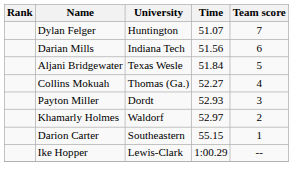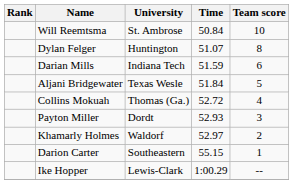 <table class="wikitable sortable" style="text-align:center">
 <tr>
 <th>Rank</th>
 <th>Name</th>
 <th>University</th>
 <th>Time</th>
 <th>Team score</th>
 </tr>
 <tr>
 <td></td>
+<td align=left>Will Reemtsma</td>
+<td align="left">St. Ambrose</td>
+<td>50.84</td>
+<td>10</td>
+</tr>
+<tr>
+<td></td>
 <td align=left>Dylan Felger</td>
 <td align="left">Huntington</td>
 <td>51.07</td>
-<td>7</td>
+<td>8</td>
 </tr>
 <tr>
 <td></td>
 <td align=left>Darian Mills</td>
 <td align="left">Indiana Tech</td>
-<td>51.56</td>
+<td>51.59</td>
 <td>6</td>
 </tr>
 <tr>
 <td></td>
 <td align=left>Aljani Bridgewater</td>
 <td align="left">Texas Wesle</td>
 <td>51.84</td>
 <td>5</td>
 </tr>
 <tr>
 <td></td>
 <td align=left>Collins Mokuah</td>
 <td align="left">Thomas (Ga.)</td>
-<td>52.27</td>
+<td>52.72</td>
 <td>4</td>
 </tr>
 <tr>
 <td></td>
 <td align=left>Payton Miller</td>
 <td align="left">Dordt</td>
 <td>52.93</td>
 <td>3</td>
 </tr>
 <tr>
 <td></td>
 <td align=left>Khamarly Holmes</td>
 <td align="left">Waldorf</td>
 <td>52.97</td>
 <td>2</td>
 </tr>
 <tr>
 <td></td>
 <td align=left>Darion Carter</td>
 <td align="left">Southeastern</td>
 <td>55.15</td>
 <td>1</td>
 </tr>
 <tr>
 <td></td>
 <td align=left>Ike Hopper</td>
 <td align="left">Lewis-Clark</td>
 <td>1:00.29</td>
 <td>--</td>
 </tr>
 <tr>
 </tr>
 </table>
